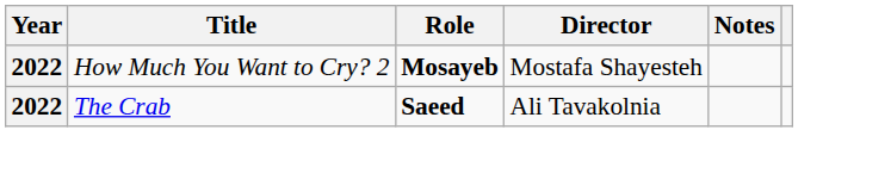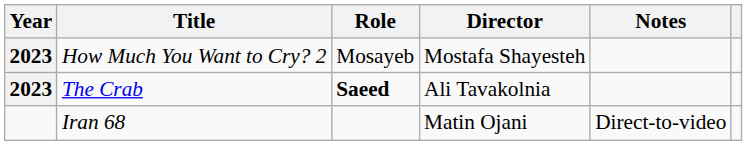 <table class="wikitable plainrowheaders sortable"  style=font-size:100%>
 <tr>
 <th scope="col">Year</th>
 <th scope="col">Title</th>
 <th scope="col">Role</th>
 <th scope="col">Director</th>
 <th scope="col" class="unsortable">Notes</th>
 <th scope="col" class="unsortable"></th>
 </tr>
 <tr>
-<th scope=row>2022</th>
+<th scope=row>2023</th>
 <td><em>How Much You Want to Cry? 2</em></td>
-<td><strong>Mosayeb</strong></td>
+<td>Mosayeb</td>
 <td>Mostafa Shayesteh</td>
 <td></td>
 <td></td>
 </tr>
 <tr>
-<th scope=row>2022</th>
+<th scope=row>2023</th>
 <td><em><a href='#'>The Crab</a></em></td>
 <td><strong>Saeed</strong></td>
 <td>Ali Tavakolnia</td>
 <td></td>
 <td></td>
 </tr>
+<tr>
+<td></td>
+<td><em>Iran 68</em></td>
+<td></td>
+<td>Matin Ojani</td>
+<td>Direct-to-video</td>
+<td></td>
+</tr>
 </table>
